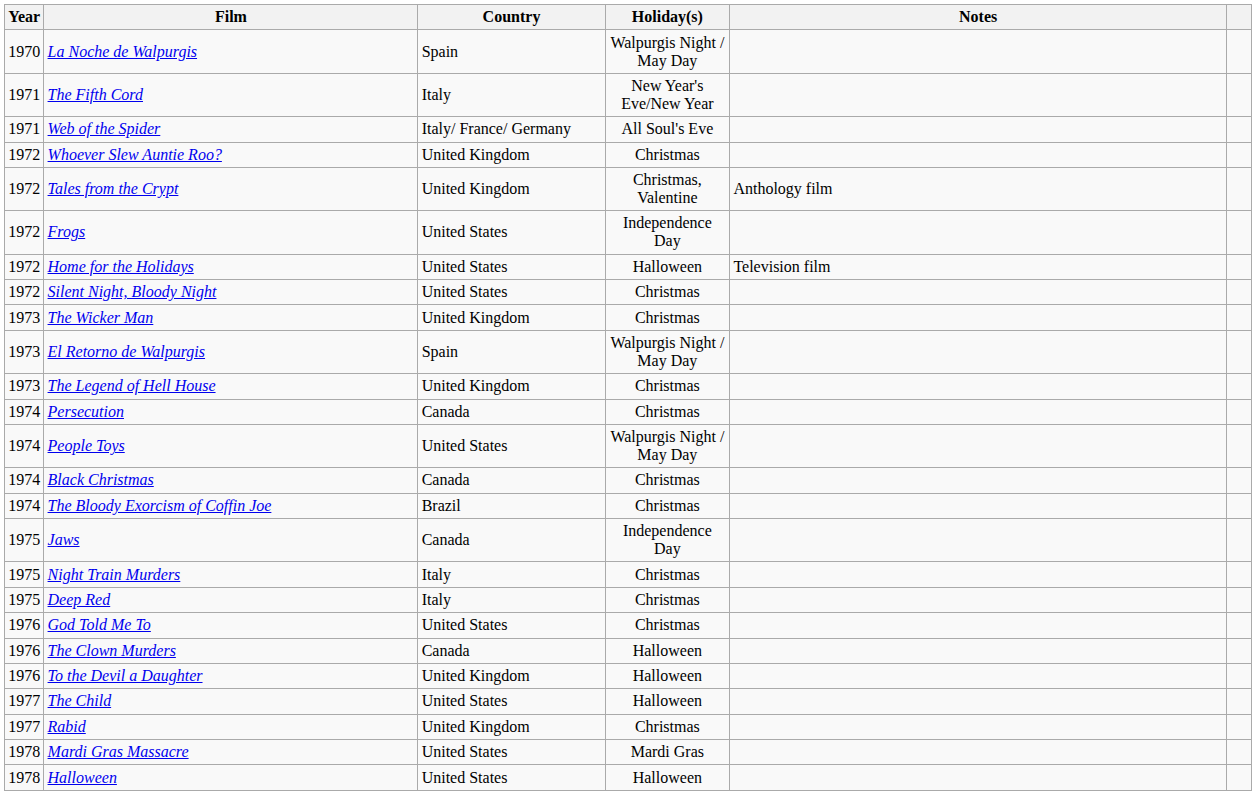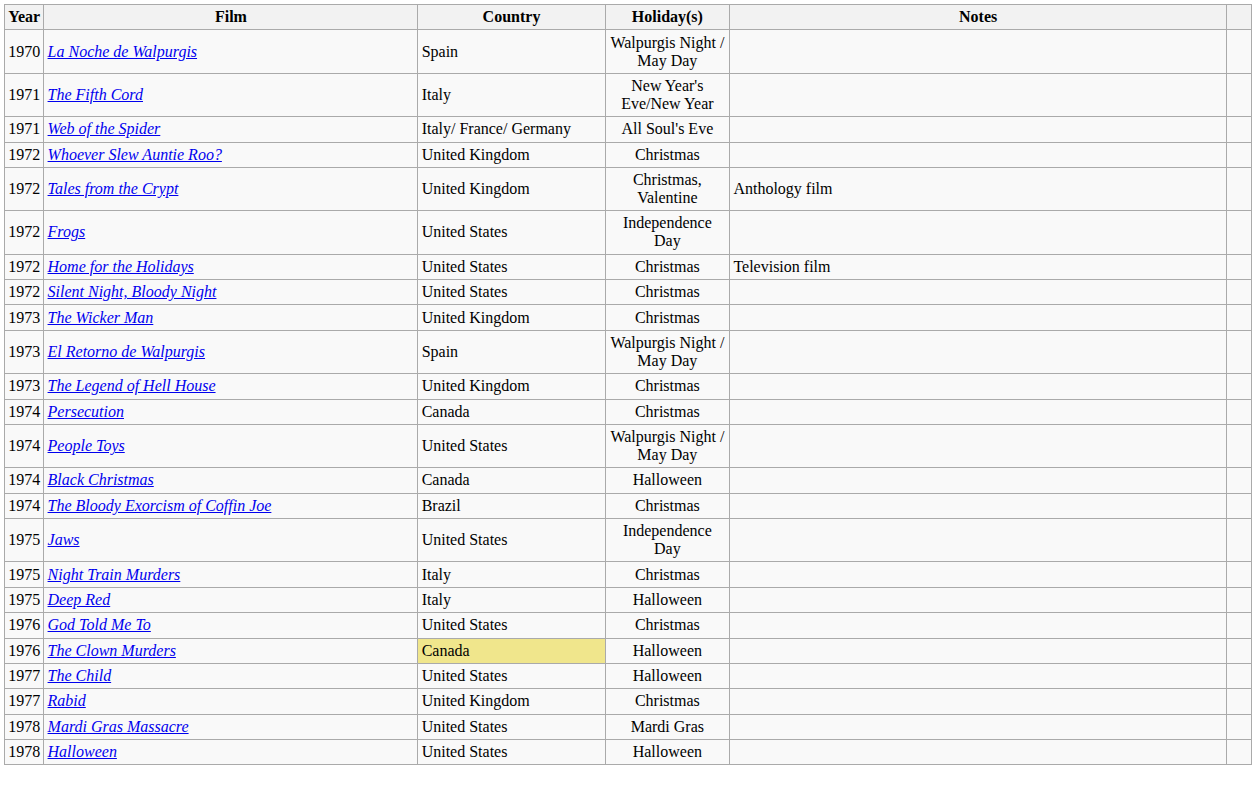 <table class="wikitable plainrowheaders sortable">
 <tr>
 <th style=width:3%>Year</th>
 <th style=width:30%>Film</th>
 <th style=width:15%>Country</th>
 <th style=width:10%>Holiday(s)</th>
 <th>Notes</th>
 <th style=width:2%></th>
 </tr>
 <tr>
 <td>1970</td>
 <td><em><a href='#'>La Noche de Walpurgis</a></em></td>
 <td>Spain</td>
 <td align=center>Walpurgis Night / May Day</td>
 <td></td>
 <td align=center></td>
 </tr>
 <tr>
 <td>1971</td>
 <td><em><a href='#'>The Fifth Cord</a></em></td>
 <td>Italy</td>
 <td align=center>New Year's Eve/New Year</td>
 <td></td>
 <td align=center></td>
 </tr>
 <tr>
 </tr>
 <tr>
 <td>1971</td>
 <td><em><a href='#'>Web of the Spider</a></em></td>
 <td>Italy/ France/ Germany</td>
 <td align=center>All Soul's Eve</td>
 <td></td>
 <td align=center></td>
 </tr>
 <tr>
 <td>1972</td>
 <td><em><a href='#'>Whoever Slew Auntie Roo?</a></em></td>
 <td>United Kingdom</td>
 <td align=center>Christmas</td>
 <td></td>
 <td align=center></td>
 </tr>
 <tr>
 <td>1972</td>
 <td><em><a href='#'>Tales from the Crypt</a></em></td>
 <td>United Kingdom</td>
 <td align=center>Christmas, Valentine</td>
 <td>Anthology film</td>
 <td align=center></td>
 </tr>
 <tr>
 <td>1972</td>
 <td><em><a href='#'>Frogs</a></em></td>
 <td>United States</td>
 <td align=center>Independence Day</td>
 <td></td>
 <td align=center></td>
 </tr>
 <tr>
 <td>1972</td>
 <td><em><a href='#'>Home for the Holidays</a></em></td>
 <td>United States</td>
-<td align=center>Halloween</td>
+<td align=center>Christmas</td>
 <td>Television film</td>
 <td align=center></td>
 </tr>
 <tr>
 <td>1972</td>
 <td><em><a href='#'>Silent Night, Bloody Night</a></em></td>
 <td>United States</td>
 <td align=center>Christmas</td>
 <td></td>
 <td align=center></td>
 </tr>
 <tr>
 <td>1973</td>
 <td><em><a href='#'>The Wicker Man</a></em></td>
 <td>United Kingdom</td>
 <td align=center>Christmas</td>
 <td></td>
 <td align=center></td>
 </tr>
 <tr>
 <td>1973</td>
 <td><em><a href='#'>El Retorno de Walpurgis</a></em></td>
 <td>Spain</td>
 <td align=center>Walpurgis Night / May Day</td>
 <td></td>
 <td align=center></td>
 </tr>
 <tr>
 <td>1973</td>
 <td><em><a href='#'>The Legend of Hell House</a></em></td>
 <td>United Kingdom</td>
 <td align=center>Christmas</td>
 <td></td>
 <td align=center></td>
 </tr>
 <tr>
 <td>1974</td>
 <td><em><a href='#'>Persecution</a></em></td>
 <td>Canada</td>
 <td align=center>Christmas</td>
 <td></td>
 <td align=center></td>
 </tr>
 <tr>
 <td>1974</td>
 <td><em><a href='#'>People Toys</a></em></td>
 <td>United States</td>
 <td align=center>Walpurgis Night / May Day</td>
 <td></td>
 <td align=center></td>
 </tr>
 <tr>
 <td>1974</td>
 <td><em><a href='#'>Black Christmas</a></em></td>
 <td>Canada</td>
-<td align=center>Christmas</td>
+<td align=center>Halloween</td>
 <td></td>
 <td align=center></td>
 </tr>
 <tr>
 <td>1974</td>
 <td><em><a href='#'>The Bloody Exorcism of Coffin Joe</a></em></td>
 <td>Brazil</td>
 <td align=center>Christmas</td>
 <td></td>
 <td align=center></td>
 </tr>
 <tr>
 <td>1975</td>
 <td><em><a href='#'>Jaws</a></em></td>
-<td>Canada</td>
+<td>United States</td>
 <td align=center>Independence Day</td>
 <td></td>
 <td align=center></td>
 </tr>
 <tr>
 <td>1975</td>
 <td><em><a href='#'>Night Train Murders</a></em></td>
 <td>Italy</td>
 <td align=center>Christmas</td>
 <td align=center></td>
 <td></td>
 </tr>
 <tr>
 <td>1975</td>
 <td><em><a href='#'>Deep Red</a></em></td>
 <td>Italy</td>
-<td align=center>Christmas</td>
+<td align=center>Halloween</td>
 <td align=center></td>
 <td></td>
 </tr>
 <tr>
 <td>1976</td>
 <td><em><a href='#'>God Told Me To</a></em></td>
 <td>United States</td>
 <td align=center>Christmas</td>
 <td></td>
 <td align=center></td>
 </tr>
 <tr>
 <td>1976</td>
 <td><em><a href='#'>The Clown Murders</a></em></td>
-<td>Canada</td>
-<td align=center>Halloween</td>
-<td></td>
-<td align-center></td>
-</tr>
-<tr>
-<td>1976</td>
-<td><em><a href='#'>To the Devil a Daughter</a></em></td>
-<td>United Kingdom</td>
+<td style="background: khaki;">Canada</td>
 <td align=center>Halloween</td>
 <td></td>
 <td align-center></td>
 </tr>
 <tr>
 <td>1977</td>
 <td><em><a href='#'>The Child</a></em></td>
 <td>United States</td>
 <td align=center>Halloween</td>
 <td></td>
 <td align=center></td>
 </tr>
 <tr>
 <td>1977</td>
 <td><em><a href='#'>Rabid</a></em></td>
 <td>United Kingdom</td>
 <td align=center>Christmas</td>
 <td></td>
 <td align-center></td>
 </tr>
 <tr>
 <td>1978</td>
 <td><em><a href='#'>Mardi Gras Massacre</a></em></td>
 <td>United States</td>
 <td align=center>Mardi Gras</td>
 <td></td>
 <td align-center></td>
 </tr>
 <tr>
 <td>1978</td>
 <td><em><a href='#'>Halloween</a></em></td>
 <td>United States</td>
 <td align=center>Halloween</td>
 <td></td>
 <td align=center></td>
 </tr>
 <tr>
 </tr>
 </table>
